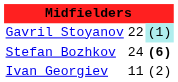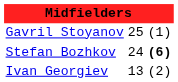 <table class="toccolours" border="0" cellpadding="2" cellspacing="0" align="left" style="margin:0.5em;">
 <tr>
 <th colspan="4" align="center" bgcolor="#FF2020"><span>Midfielders</span></th>
 </tr>
 <tr>
 <td> <a href='#'>Gavril Stoyanov</a></td>
-<td>22</td>
-<td style="background: paleturquoise;">(1)</td>
+<td>25</td>
+<td>(1)</td>
 </tr>
 <tr>
 <td> <a href='#'>Stefan Bozhkov</a></td>
 <td>24</td>
 <td><strong>(6)</strong></td>
 </tr>
 <tr>
 <td> <a href='#'>Ivan Georgiev</a></td>
-<td>11</td>
+<td>13</td>
 <td>(2)</td>
 </tr>
 <tr>
 </tr>
 </table>
